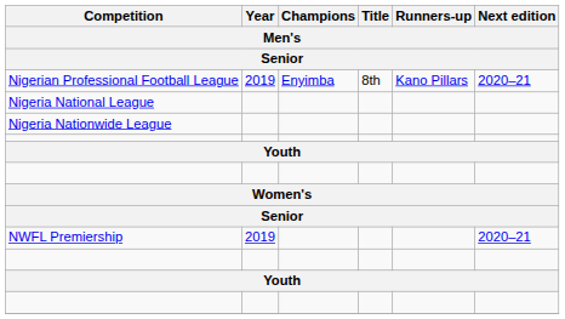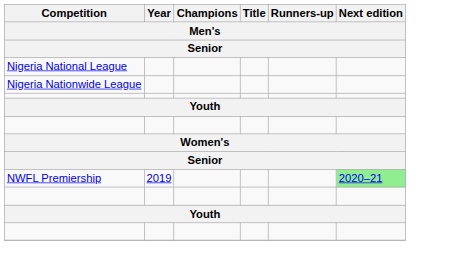 <table class="wikitable sortable">
 <tr>
 <th>Competition</th>
 <th>Year</th>
 <th>Champions</th>
 <th>Title</th>
 <th>Runners-up</th>
 <th>Next edition</th>
 </tr>
 <tr>
 <th colspan=6>Men's</th>
 </tr>
 <tr>
 <th colspan=6>Senior</th>
-</tr>
-<tr>
-<td><a href='#'>Nigerian Professional Football League</a></td>
-<td><a href='#'>2019</a></td>
-<td><a href='#'>Enyimba</a></td>
-<td>8th</td>
-<td><a href='#'>Kano Pillars</a></td>
-<td><a href='#'>2020–21</a></td>
 </tr>
 <tr>
 <td><a href='#'>Nigeria National League</a></td>
 <td></td>
 <td></td>
 <td></td>
 <td></td>
 <td></td>
 </tr>
 <tr>
 <td><a href='#'>Nigeria Nationwide League</a></td>
 <td></td>
 <td></td>
 <td></td>
 <td></td>
 <td></td>
 </tr>
 <tr>
 <td></td>
 <td></td>
 <td></td>
 <td></td>
 <td></td>
 <td></td>
 </tr>
 <tr>
 <th colspan=6>Youth</th>
 </tr>
 <tr>
 <td></td>
 <td></td>
 <td></td>
 <td></td>
 <td></td>
 <td><br></td>
 </tr>
 <tr>
 <th colspan=6>Women's</th>
 </tr>
 <tr>
 <th colspan=6>Senior</th>
 </tr>
 <tr>
 <td><a href='#'>NWFL Premiership</a></td>
 <td><a href='#'>2019</a></td>
 <td></td>
 <td></td>
 <td></td>
-<td><a href='#'>2020–21</a></td>
+<td style="background: lightgreen;"><a href='#'>2020–21</a></td>
 </tr>
 <tr>
 <td></td>
 <td></td>
 <td></td>
 <td></td>
 <td></td>
 <td><br></td>
 </tr>
 <tr>
 <th colspan=6>Youth</th>
 </tr>
 <tr>
 <td></td>
 <td></td>
 <td></td>
 <td></td>
 <td></td>
 <td><br></td>
 </tr>
 <tr>
 </tr>
 </table>
